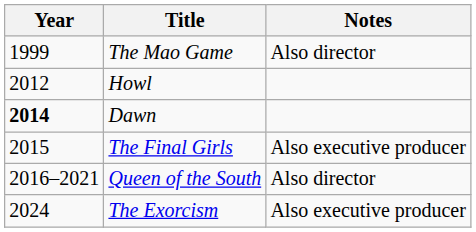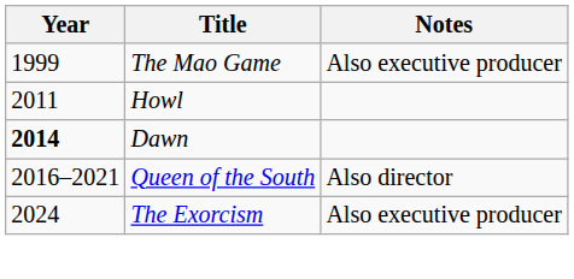 <table class="wikitable sortable">
 <tr>
 <th>Year</th>
 <th>Title</th>
 <th>Notes</th>
 </tr>
 <tr>
 <td>1999</td>
 <td><em>The Mao Game</em></td>
-<td>Also director</td>
+<td>Also executive producer</td>
 </tr>
 <tr>
-<td>2012</td>
+<td>2011</td>
 <td><em>Howl</em></td>
 <td></td>
 </tr>
 <tr>
 <td><strong>2014</strong></td>
 <td><em>Dawn</em></td>
 <td></td>
-</tr>
-<tr>
-<td>2015</td>
-<td><em><a href='#'>The Final Girls</a></em></td>
-<td>Also executive producer</td>
 </tr>
 <tr>
 <td>2016–2021</td>
 <td><em><a href='#'>Queen of the South</a></em></td>
 <td>Also director</td>
 </tr>
 <tr>
 <td>2024</td>
 <td><em><a href='#'>The Exorcism</a></em></td>
 <td>Also executive producer</td>
 </tr>
 </table>
